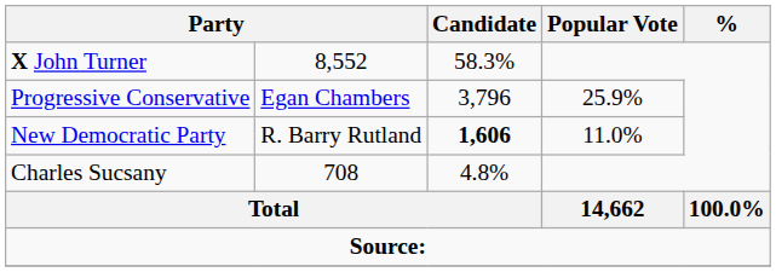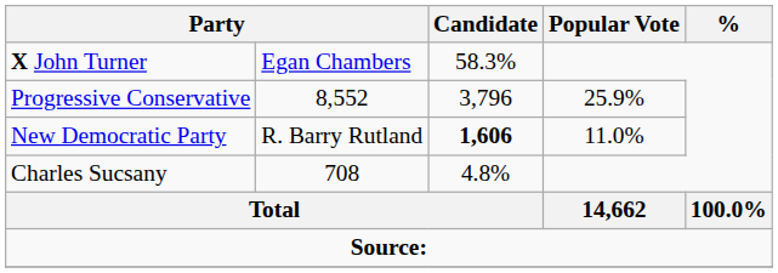 <table class="wikitable">
 <tr>
 <th colspan="2">Party</th>
 <th>Candidate</th>
 <th>Popular Vote</th>
 <th>%</th>
 </tr>
 <tr>
 <td> <strong>X</strong> <a href='#'>John Turner</a></td>
-<td align=center>8,552</td>
+<td><a href='#'>Egan Chambers</a></td>
 <td align=center>58.3%</td>
 </tr>
 <tr>
 <td><a href='#'>Progressive Conservative</a></td>
-<td><a href='#'>Egan Chambers</a></td>
+<td align=center>8,552</td>
 <td align=center>3,796</td>
 <td align=center>25.9%</td>
 </tr>
 <tr>
 <td><a href='#'>New Democratic Party</a></td>
 <td>R. Barry Rutland</td>
 <td align=center><strong>1,606</strong></td>
 <td align=center>11.0%</td>
 </tr>
 <tr>
 <td>Charles Sucsany</td>
 <td align=center>708</td>
 <td align=center>4.8%</td>
 </tr>
 <tr>
 <th colspan=3>Total</th>
 <th>14,662</th>
 <th>100.0%</th>
 </tr>
 <tr>
 <td align="center" colspan=5><strong>Source:</strong> </td>
 </tr>
 <tr>
 </tr>
 </table>
